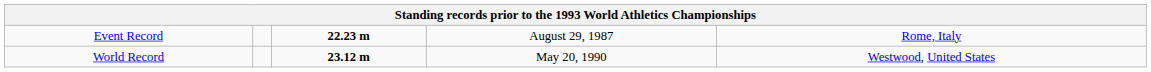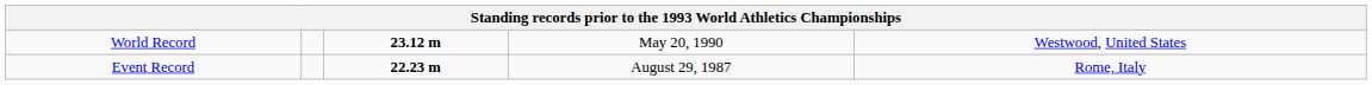 <table class="wikitable" style=" text-align:center; font-size:110%;" width="80%">
 <tr>
 <th colspan="5">Standing records prior to the 1993 World Athletics Championships</th>
+</tr>
+<tr>
+<td><a href='#'>World Record</a></td>
+<td></td>
+<td><strong>23.12 m</strong></td>
+<td>May 20, 1990</td>
+<td> <a href='#'>Westwood</a>, <a href='#'>United States</a></td>
 </tr>
 <tr>
 <td><a href='#'>Event Record</a></td>
 <td></td>
 <td><strong>22.23 m</strong></td>
 <td>August 29, 1987</td>
 <td> <a href='#'>Rome, Italy</a></td>
 </tr>
-<tr>
-<td><a href='#'>World Record</a></td>
-<td></td>
-<td><strong>23.12 m</strong></td>
-<td>May 20, 1990</td>
-<td> <a href='#'>Westwood</a>, <a href='#'>United States</a></td>
-</tr>
 </table>
